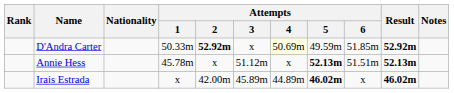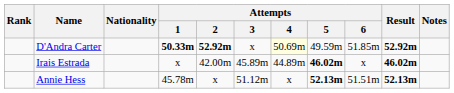 <table class="wikitable sortable" style="text-align:center">
 <tr>
 <th rowspan=2>Rank</th>
 <th rowspan=2>Name</th>
 <th rowspan=2>Nationality</th>
 <th colspan=6>Attempts</th>
 <th rowspan=2>Result</th>
 <th rowspan=2>Notes</th>
 </tr>
 <tr>
 <th>1</th>
 <th>2</th>
 <th>3</th>
 <th>4</th>
 <th>5</th>
 <th>6</th>
 </tr>
 <tr>
 <td align=center></td>
 <td align=left><a href='#'>D'Andra Carter</a></td>
 <td align=left></td>
-<td>50.33m</td>
+<td><strong>50.33m</strong></td>
 <td><strong>52.92m</strong></td>
 <td>x</td>
 <td style="background: lightyellow;">50.69m</td>
 <td>49.59m</td>
 <td>51.85m</td>
 <td><strong>52.92m</strong></td>
+<td></td>
+</tr>
+<tr>
+<td align=center></td>
+<td align=left><a href='#'>Irais Estrada</a></td>
+<td align=left></td>
+<td>x</td>
+<td>42.00m</td>
+<td>45.89m</td>
+<td>44.89m</td>
+<td><strong>46.02m</strong></td>
+<td>x</td>
+<td><strong>46.02m</strong></td>
 <td></td>
 </tr>
 <tr>
 <td align=center></td>
 <td align=left><a href='#'>Annie Hess</a></td>
 <td align=left></td>
 <td>45.78m</td>
 <td>x</td>
 <td>51.12m</td>
 <td>x</td>
 <td><strong>52.13m</strong></td>
 <td>51.51m</td>
 <td><strong>52.13m</strong></td>
 <td></td>
 </tr>
-<tr>
-<td align=center></td>
-<td align=left><a href='#'>Irais Estrada</a></td>
-<td align=left></td>
-<td>x</td>
-<td>42.00m</td>
-<td>45.89m</td>
-<td>44.89m</td>
-<td><strong>46.02m</strong></td>
-<td>x</td>
-<td><strong>46.02m</strong></td>
-<td></td>
-</tr>
 </table>
